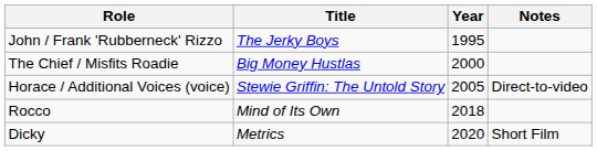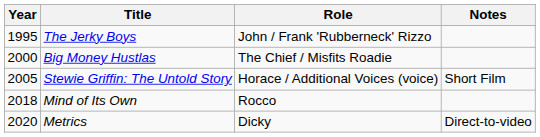 <table class="wikitable sortable">
 <tr>
+<th>Year</th>
+<th>Title</th>
 <th>Role</th>
-<th>Title</th>
-<th>Year</th>
 <th>Notes</th>
 </tr>
 <tr>
+<td>1995</td>
+<td><em><a href='#'>The Jerky Boys</a></em></td>
 <td>John / Frank 'Rubberneck' Rizzo</td>
-<td><em><a href='#'>The Jerky Boys</a></em></td>
-<td>1995</td>
 <td></td>
 </tr>
 <tr>
+<td>2000</td>
+<td><em><a href='#'>Big Money Hustlas</a></em></td>
 <td>The Chief / Misfits Roadie</td>
-<td><em><a href='#'>Big Money Hustlas</a></em></td>
-<td>2000</td>
 <td></td>
 </tr>
 <tr>
+<td>2005</td>
+<td><em><a href='#'>Stewie Griffin: The Untold Story</a></em></td>
 <td>Horace / Additional Voices (voice)</td>
-<td><em><a href='#'>Stewie Griffin: The Untold Story</a></em></td>
-<td>2005</td>
-<td>Direct-to-video</td>
+<td>Short Film</td>
 </tr>
 <tr>
+<td>2018</td>
+<td><em>Mind of Its Own</em></td>
 <td>Rocco</td>
-<td><em>Mind of Its Own</em></td>
-<td>2018</td>
 <td></td>
 </tr>
 <tr>
+<td>2020</td>
+<td><em>Metrics</em></td>
 <td>Dicky</td>
-<td><em>Metrics</em></td>
-<td>2020</td>
-<td>Short Film</td>
+<td>Direct-to-video</td>
 </tr>
 </table>
